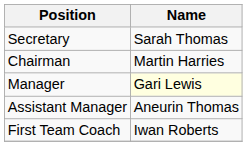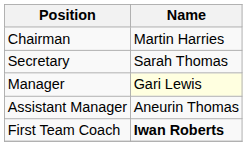 <table class=wikitable>
 <tr>
 <th>Position</th>
 <th>Name</th>
 </tr>
 <tr>
+<td>Chairman</td>
+<td> Martin Harries</td>
+</tr>
+<tr>
 <td>Secretary</td>
 <td> Sarah Thomas</td>
-</tr>
-<tr>
-<td>Chairman</td>
-<td> Martin Harries</td>
 </tr>
 <tr>
 <td>Manager</td>
 <td style="background: lightyellow;"> Gari Lewis</td>
 </tr>
 <tr>
 <td>Assistant Manager</td>
 <td> Aneurin Thomas</td>
 </tr>
 <tr>
 <td>First Team Coach</td>
-<td> Iwan Roberts</td>
+<td><strong> Iwan Roberts</strong></td>
 </tr>
 <tr>
 </tr>
 </table>
